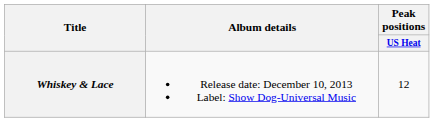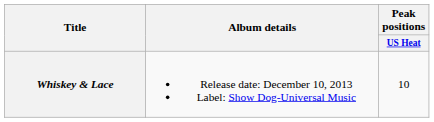 <table class="wikitable plainrowheaders" style="text-align:center;">
 <tr>
 <th rowspan="2" style="width:12em;">Title</th>
 <th rowspan="2" style="width:20em;">Album details</th>
 <th>Peak positions</th>
 </tr>
 <tr style="font-size:smaller;">
 <th style="width:65px;"><a href='#'>US Heat</a></th>
 </tr>
 <tr>
 <th scope="row"><em>Whiskey & Lace</em></th>
 <td><br><ul><li>Release date: December 10, 2013</li><li>Label: <a href='#'>Show Dog-Universal Music</a></li></ul></td>
-<td>12</td>
+<td>10</td>
 </tr>
 </table>
